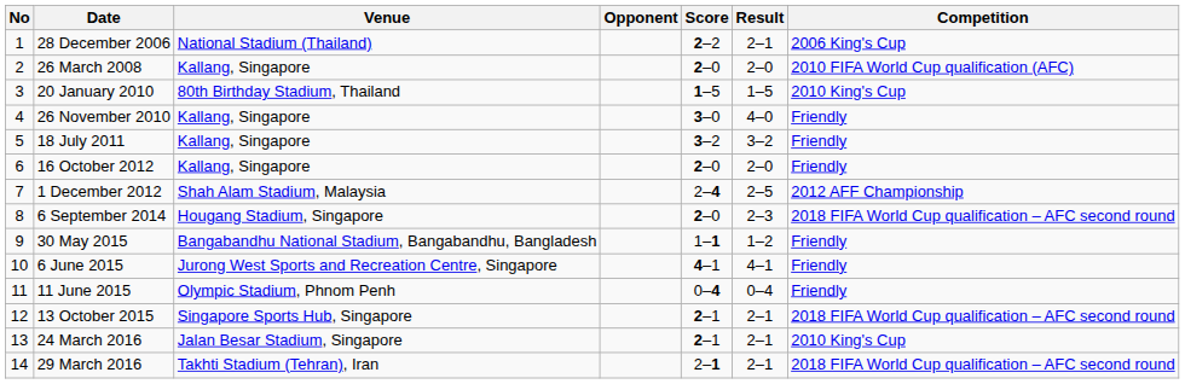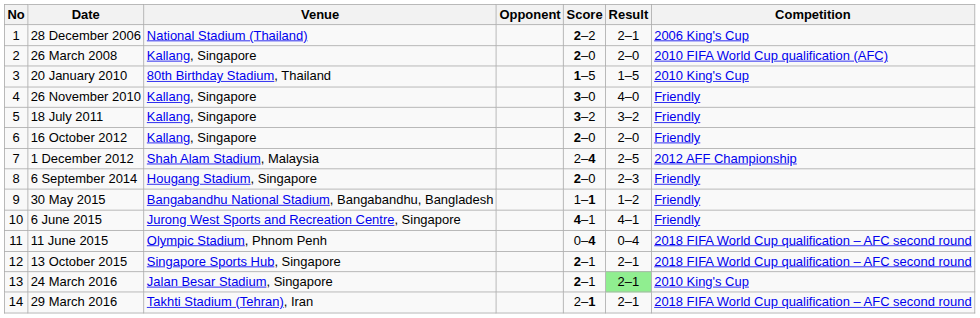 <table class="wikitable">
 <tr>
 <th>No</th>
 <th>Date</th>
 <th>Venue</th>
 <th>Opponent</th>
 <th>Score</th>
 <th>Result</th>
 <th>Competition</th>
 </tr>
 <tr>
 <td align=center>1</td>
 <td>28 December 2006</td>
 <td><a href='#'>National Stadium (Thailand)</a></td>
 <td></td>
 <td align="center"><strong>2</strong>–2</td>
 <td align="center">2–1</td>
 <td><a href='#'>2006 King's Cup</a></td>
 </tr>
 <tr>
 <td align=center>2</td>
 <td>26 March 2008</td>
 <td><a href='#'>Kallang</a>, Singapore</td>
 <td></td>
 <td align="center"><strong>2</strong>–0</td>
 <td align="center">2–0</td>
 <td><a href='#'>2010 FIFA World Cup qualification (AFC)</a></td>
 </tr>
 <tr>
 <td align=center>3</td>
 <td>20 January 2010</td>
 <td><a href='#'>80th Birthday Stadium</a>, Thailand</td>
 <td></td>
 <td align="center"><strong>1</strong>–5</td>
 <td align="center">1–5</td>
 <td><a href='#'>2010 King's Cup</a></td>
 </tr>
 <tr>
 <td align=center>4</td>
 <td>26 November 2010</td>
 <td><a href='#'>Kallang</a>, Singapore</td>
 <td></td>
 <td align="center"><strong>3</strong>–0</td>
 <td align="center">4–0</td>
 <td><a href='#'>Friendly</a></td>
 </tr>
 <tr>
 <td align=center>5</td>
 <td>18 July 2011</td>
 <td><a href='#'>Kallang</a>, Singapore</td>
 <td></td>
 <td align="center"><strong>3</strong>–2</td>
 <td align="center">3–2</td>
 <td><a href='#'>Friendly</a></td>
 </tr>
 <tr>
 <td align=center>6</td>
 <td>16 October 2012</td>
 <td><a href='#'>Kallang</a>, Singapore</td>
 <td></td>
 <td align="center"><strong>2</strong>–0</td>
 <td align="center">2–0</td>
 <td><a href='#'>Friendly</a></td>
 </tr>
 <tr>
 <td align=center>7</td>
 <td>1 December 2012</td>
 <td><a href='#'>Shah Alam Stadium</a>, Malaysia</td>
 <td></td>
 <td align="center">2–<strong>4</strong></td>
 <td align="center">2–5</td>
 <td><a href='#'>2012 AFF Championship</a></td>
 </tr>
 <tr>
 <td align=center>8</td>
 <td>6 September 2014</td>
 <td><a href='#'>Hougang Stadium</a>, Singapore</td>
 <td></td>
 <td align="center"><strong>2</strong>–0</td>
 <td align="center">2–3</td>
-<td><a href='#'>2018 FIFA World Cup qualification – AFC second round</a></td>
+<td><a href='#'>Friendly</a></td>
 </tr>
 <tr>
 <td align=center>9</td>
 <td>30 May 2015</td>
 <td><a href='#'>Bangabandhu National Stadium</a>, Bangabandhu, Bangladesh</td>
 <td></td>
 <td align="center">1–<strong>1</strong></td>
 <td align="center">1–2</td>
 <td><a href='#'>Friendly</a></td>
 </tr>
 <tr>
 <td align=center>10</td>
 <td>6 June 2015</td>
 <td><a href='#'>Jurong West Sports and Recreation Centre</a>, Singapore</td>
 <td></td>
 <td align="center"><strong>4</strong>–1</td>
 <td align="center">4–1</td>
 <td><a href='#'>Friendly</a></td>
 </tr>
 <tr>
 <td align=center>11</td>
 <td>11 June 2015</td>
 <td><a href='#'>Olympic Stadium</a>, Phnom Penh</td>
 <td></td>
 <td align="center">0–<strong>4</strong></td>
 <td align="center">0–4</td>
-<td><a href='#'>Friendly</a></td>
+<td><a href='#'>2018 FIFA World Cup qualification – AFC second round</a></td>
 </tr>
 <tr>
 <td align=center>12</td>
 <td>13 October 2015</td>
 <td><a href='#'>Singapore Sports Hub</a>, Singapore</td>
 <td></td>
 <td align="center"><strong>2</strong>–1</td>
 <td align="center">2–1</td>
 <td><a href='#'>2018 FIFA World Cup qualification – AFC second round</a></td>
 </tr>
 <tr>
 <td align=center>13</td>
 <td>24 March 2016</td>
 <td><a href='#'>Jalan Besar Stadium</a>, Singapore</td>
 <td></td>
 <td align="center"><strong>2</strong>–1</td>
-<td align="center">2–1</td>
+<td align="center" style="background: lightgreen;">2–1</td>
 <td><a href='#'>2010 King's Cup</a></td>
 </tr>
 <tr>
 <td align=center>14</td>
 <td>29 March 2016</td>
 <td><a href='#'>Takhti Stadium (Tehran)</a>, Iran</td>
 <td></td>
 <td align="center">2–<strong>1 </strong></td>
 <td align="center">2–1</td>
 <td><a href='#'>2018 FIFA World Cup qualification – AFC second round</a></td>
 </tr>
 </table>
